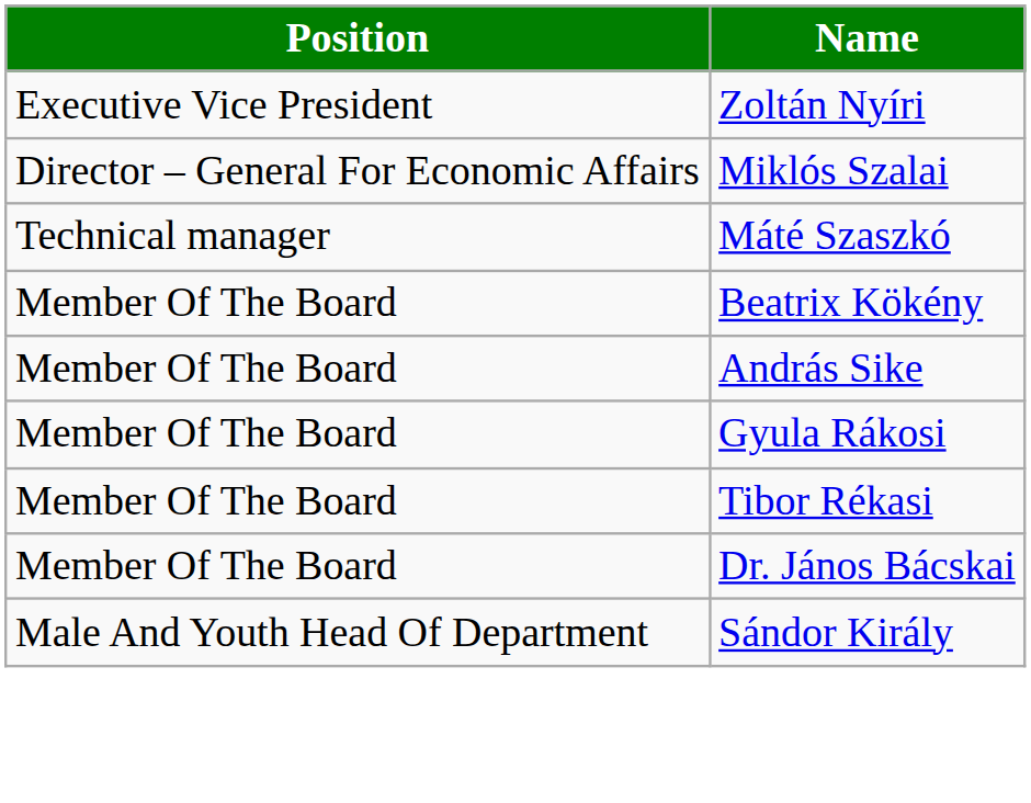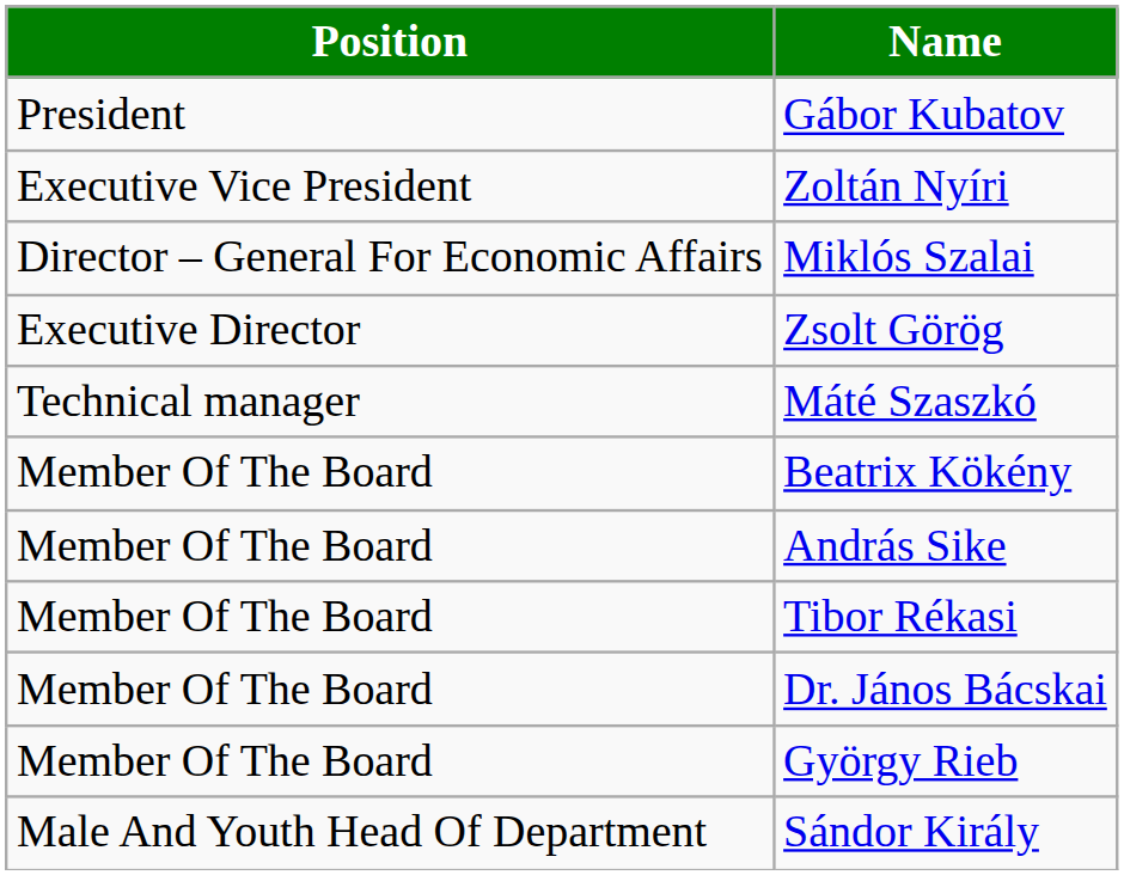 <table class="wikitable">
 <tr>
 <th style="color:#FFFFFF; background:#007F00">Position</th>
 <th style="color:#FFFFFF; background:#007F00">Name</th>
+</tr>
+<tr>
+<td>President</td>
+<td> <a href='#'>Gábor Kubatov</a></td>
 </tr>
 <tr>
 <td>Executive Vice President</td>
 <td> <a href='#'>Zoltán Nyíri</a></td>
 </tr>
 <tr>
 <td>Director – General For Economic Affairs</td>
 <td> <a href='#'>Miklós Szalai</a></td>
+</tr>
+<tr>
+<td>Executive Director</td>
+<td> <a href='#'>Zsolt Görög</a></td>
 </tr>
 <tr>
 <td>Technical manager</td>
 <td> <a href='#'>Máté Szaszkó</a></td>
 </tr>
 <tr>
 <td>Member Of The Board</td>
 <td> <a href='#'>Beatrix Kökény</a></td>
 </tr>
 <tr>
 <td>Member Of The Board</td>
 <td> <a href='#'>András Sike</a></td>
 </tr>
 <tr>
 <td>Member Of The Board</td>
-<td> <a href='#'>Gyula Rákosi</a></td>
-</tr>
-<tr>
-<td>Member Of The Board</td>
 <td> <a href='#'>Tibor Rékasi</a></td>
 </tr>
 <tr>
 <td>Member Of The Board</td>
 <td> <a href='#'>Dr. János Bácskai</a></td>
 </tr>
 <tr>
+<td>Member Of The Board</td>
+<td> <a href='#'>György Rieb</a></td>
+</tr>
+<tr>
 <td>Male And Youth Head Of Department</td>
 <td> <a href='#'>Sándor Király</a></td>
 </tr>
 </table>
